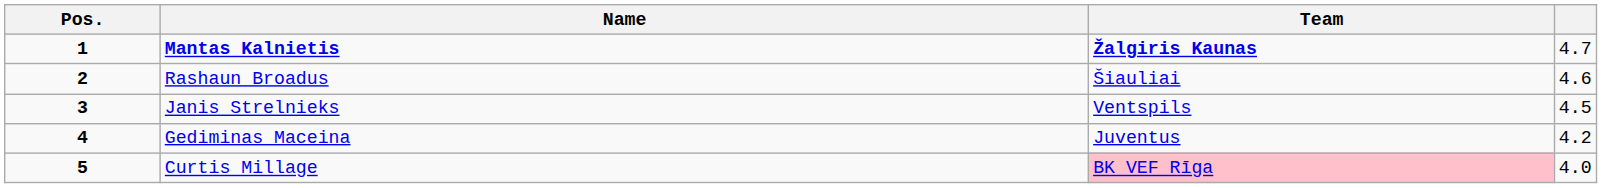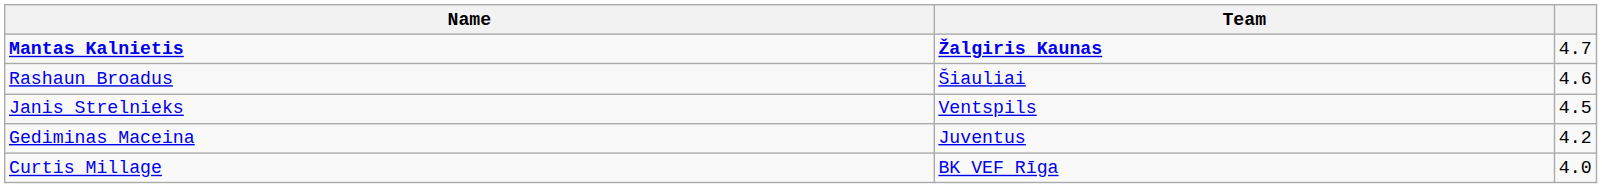 <table class="wikitable" style="width:90%;">
 <tr>
-<th style="width:10%;">Pos.</th>
 <th style="width:60%;">Name</th>
 <th style="width:40%;">Team</th>
 <th style="width:10%;"></th>
 </tr>
 <tr align=center>
-<td><strong>1</strong></td>
 <td align=left> <strong><a href='#'>Mantas Kalnietis</a></strong></td>
 <td align=left><strong> <a href='#'>Žalgiris Kaunas</a></strong></td>
 <td>4.7</td>
 </tr>
 <tr align=center>
-<td><strong>2</strong></td>
 <td align=left> <a href='#'>Rashaun Broadus</a></td>
 <td align=left> <a href='#'>Šiauliai</a></td>
 <td>4.6</td>
 </tr>
 <tr align=center>
-<td><strong>3</strong></td>
 <td align=left> <a href='#'>Janis Strelnieks</a></td>
 <td align=left> <a href='#'>Ventspils</a></td>
 <td>4.5</td>
 </tr>
 <tr align=center>
-<td><strong>4</strong></td>
 <td align=left> <a href='#'>Gediminas Maceina</a></td>
 <td align=left> <a href='#'>Juventus</a></td>
 <td>4.2</td>
 </tr>
 <tr align=center>
-<td><strong>5</strong></td>
 <td align=left> <a href='#'>Curtis Millage</a></td>
-<td align=left style="background: pink;"> <a href='#'>BK VEF Rīga</a></td>
+<td align=left> <a href='#'>BK VEF Rīga</a></td>
 <td>4.0</td>
 </tr>
 </table>
